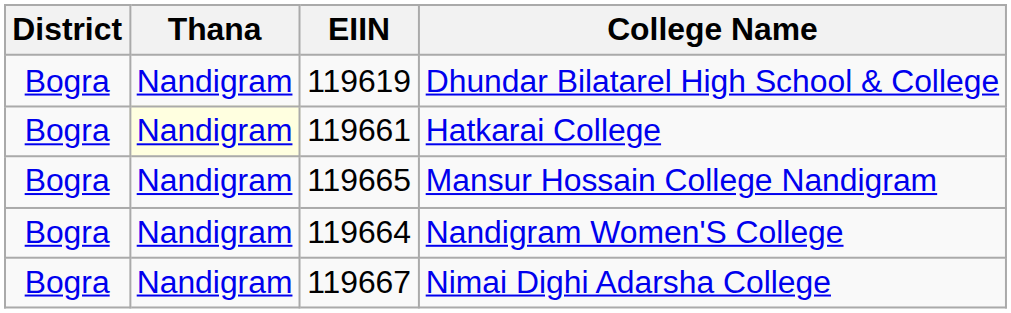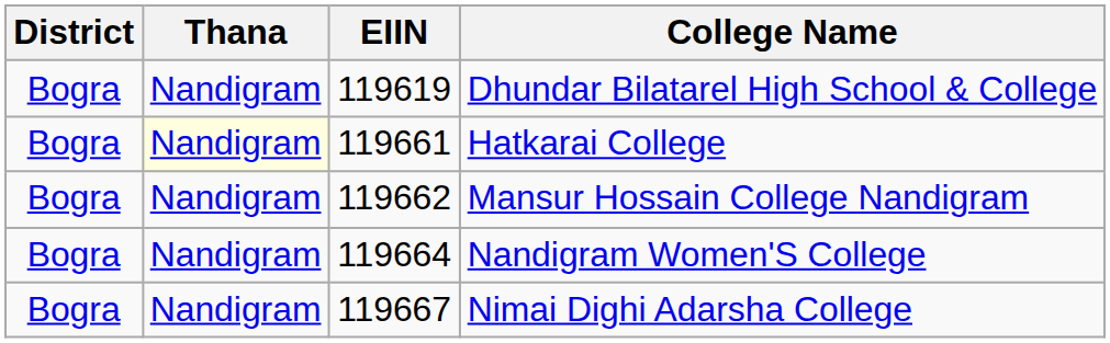 <table class="wikitable">
 <tr>
 <th>District</th>
 <th>Thana</th>
 <th>EIIN</th>
 <th>College Name</th>
 </tr>
 <tr>
 <td style="text-align: center;"><a href='#'>Bogra</a></td>
 <td style="text-align: center;"><a href='#'>Nandigram</a></td>
 <td style="text-align: center;">119619</td>
 <td><a href='#'>Dhundar Bilatarel High School & College</a></td>
 </tr>
 <tr>
 <td style="text-align: center;"><a href='#'>Bogra</a></td>
 <td style="background: lightyellow; text-align: center;"><a href='#'>Nandigram</a></td>
 <td style="text-align: center;">119661</td>
 <td><a href='#'>Hatkarai College</a></td>
 </tr>
 <tr>
 <td style="text-align: center;"><a href='#'>Bogra</a></td>
 <td style="text-align: center;"><a href='#'>Nandigram</a></td>
-<td style="text-align: center;">119665</td>
+<td style="text-align: center;">119662</td>
 <td><a href='#'>Mansur Hossain College Nandigram</a></td>
 </tr>
 <tr>
 <td style="text-align: center;"><a href='#'>Bogra</a></td>
 <td style="text-align: center;"><a href='#'>Nandigram</a></td>
 <td style="text-align: center;">119664</td>
 <td><a href='#'>Nandigram Women'S College</a></td>
 </tr>
 <tr>
 <td style="text-align: center;"><a href='#'>Bogra</a></td>
 <td style="text-align: center;"><a href='#'>Nandigram</a></td>
 <td style="text-align: center;">119667</td>
 <td><a href='#'>Nimai Dighi Adarsha College</a></td>
 </tr>
 </table>
